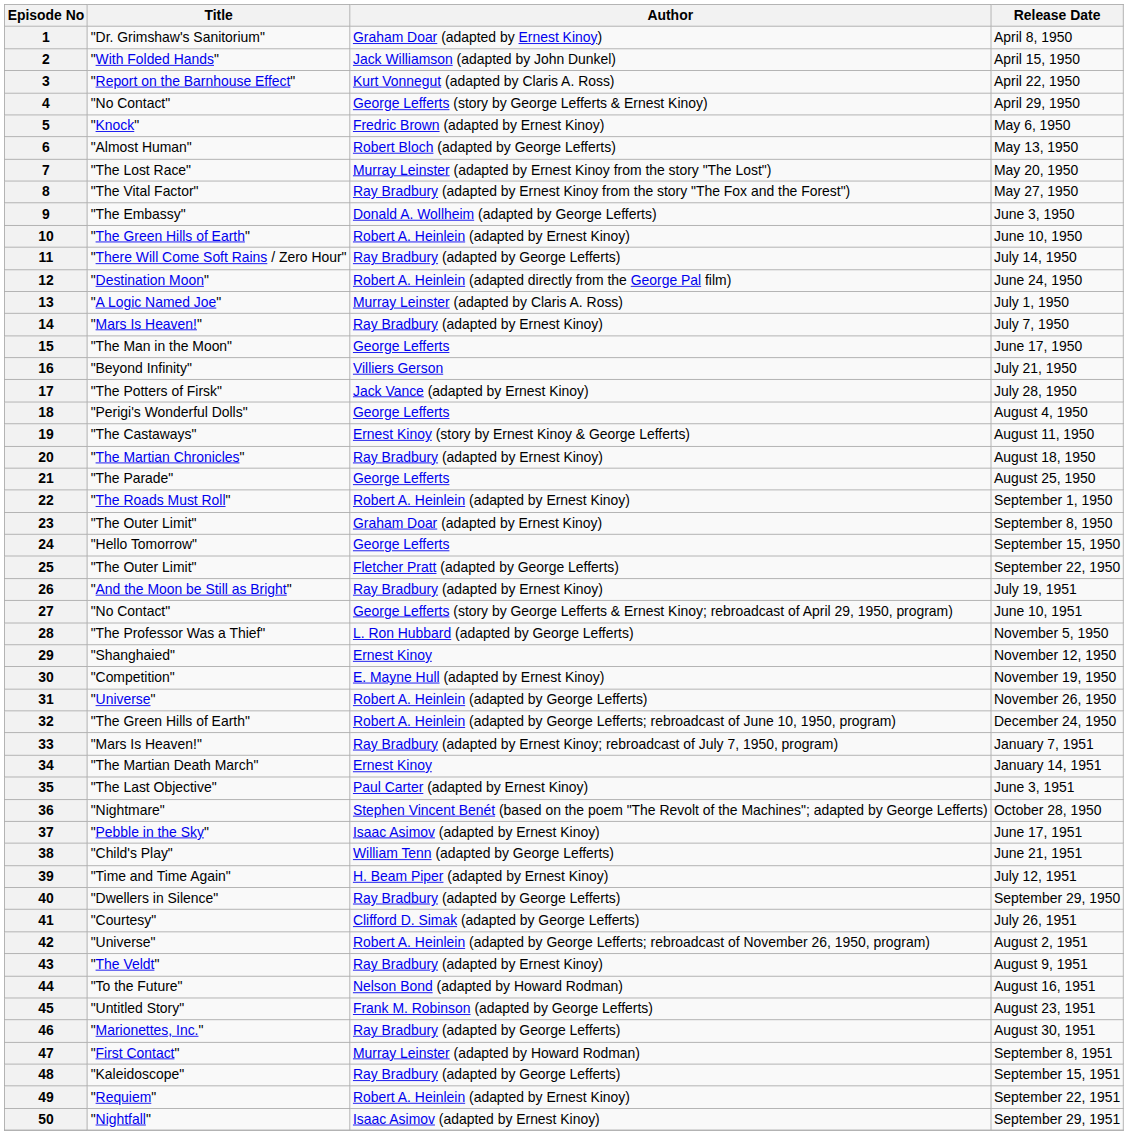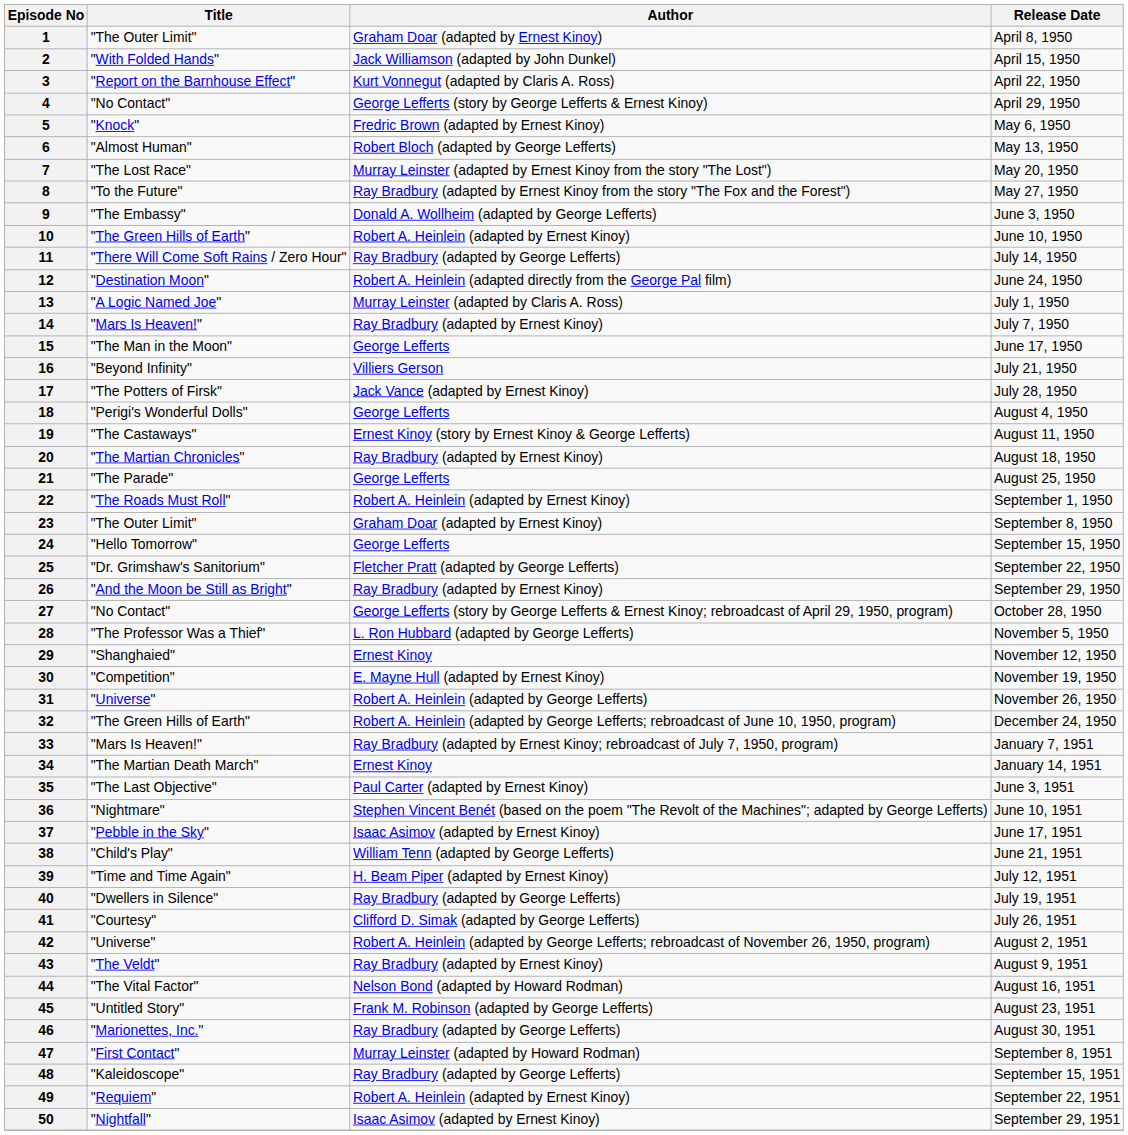 <table class="wikitable">
 <tr>
 <th>Episode No</th>
 <th>Title</th>
 <th>Author</th>
 <th>Release Date</th>
 </tr>
 <tr style="vertical-align:top;">
 <th>1</th>
-<td>"Dr. Grimshaw's Sanitorium"</td>
+<td>"The Outer Limit"</td>
 <td><a href='#'>Graham Doar</a> (adapted by <a href='#'>Ernest Kinoy</a>)</td>
 <td>April 8, 1950</td>
 </tr>
 <tr style="vertical-align:top;">
 <th>2</th>
 <td>"<a href='#'>With Folded Hands</a>"</td>
 <td><a href='#'>Jack Williamson</a> (adapted by John Dunkel)</td>
 <td>April 15, 1950</td>
 </tr>
 <tr style="vertical-align:top;">
 <th>3</th>
 <td>"<a href='#'>Report on the Barnhouse Effect</a>"</td>
 <td><a href='#'>Kurt Vonnegut</a> (adapted by Claris A. Ross)</td>
 <td>April 22, 1950</td>
 </tr>
 <tr style="vertical-align:top;">
 <th>4</th>
 <td>"No Contact"</td>
 <td><a href='#'>George Lefferts</a> (story by George Lefferts & Ernest Kinoy)</td>
 <td>April 29, 1950</td>
 </tr>
 <tr style="vertical-align:top;">
 <th>5</th>
 <td>"<a href='#'>Knock</a>"</td>
 <td><a href='#'>Fredric Brown</a> (adapted by Ernest Kinoy)</td>
 <td>May 6, 1950</td>
 </tr>
 <tr style="vertical-align:top;">
 <th>6</th>
 <td>"Almost Human"</td>
 <td><a href='#'>Robert Bloch</a> (adapted by George Lefferts)</td>
 <td>May 13, 1950</td>
 </tr>
 <tr style="vertical-align:top;">
 <th>7</th>
 <td>"The Lost Race"</td>
 <td><a href='#'>Murray Leinster</a> (adapted by Ernest Kinoy from the story "The Lost")</td>
 <td>May 20, 1950</td>
 </tr>
 <tr style="vertical-align:top;">
 <th>8</th>
-<td>"The Vital Factor"</td>
+<td>"To the Future"</td>
 <td><a href='#'>Ray Bradbury</a> (adapted by Ernest Kinoy from the story "The Fox and the Forest")</td>
 <td>May 27, 1950</td>
 </tr>
 <tr style="vertical-align:top;">
 <th>9</th>
 <td>"The Embassy"</td>
 <td><a href='#'>Donald A. Wollheim</a> (adapted by George Lefferts)</td>
 <td>June 3, 1950</td>
 </tr>
 <tr style="vertical-align:top;">
 <th>10</th>
 <td>"<a href='#'>The Green Hills of Earth</a>"</td>
 <td><a href='#'>Robert A. Heinlein</a> (adapted by Ernest Kinoy)</td>
 <td>June 10, 1950</td>
 </tr>
 <tr style="vertical-align:top;">
 <th>11</th>
 <td>"<a href='#'>There Will Come Soft Rains</a> / Zero Hour"</td>
 <td><a href='#'>Ray Bradbury</a> (adapted by George Lefferts)</td>
 <td>July 14, 1950</td>
 </tr>
 <tr style="vertical-align:top;">
 <th>12</th>
 <td>"<a href='#'>Destination Moon</a>"</td>
 <td><a href='#'>Robert A. Heinlein</a> (adapted directly from the <a href='#'>George Pal</a> film)</td>
 <td>June 24, 1950</td>
 </tr>
 <tr style="vertical-align:top;">
 <th>13</th>
 <td>"<a href='#'>A Logic Named Joe</a>"</td>
 <td><a href='#'>Murray Leinster</a> (adapted by Claris A. Ross)</td>
 <td>July 1, 1950</td>
 </tr>
 <tr style="vertical-align:top;">
 <th>14</th>
 <td>"<a href='#'>Mars Is Heaven!</a>"</td>
 <td><a href='#'>Ray Bradbury</a> (adapted by Ernest Kinoy)</td>
 <td>July 7, 1950</td>
 </tr>
 <tr style="vertical-align:top;">
 <th>15</th>
 <td>"The Man in the Moon"</td>
 <td><a href='#'>George Lefferts</a></td>
 <td>June 17, 1950</td>
 </tr>
 <tr style="vertical-align:top;">
 <th>16</th>
 <td>"Beyond Infinity"</td>
 <td><a href='#'>Villiers Gerson</a></td>
 <td>July 21, 1950</td>
 </tr>
 <tr style="vertical-align:top;">
 <th>17</th>
 <td>"The Potters of Firsk"</td>
 <td><a href='#'>Jack Vance</a> (adapted by Ernest Kinoy)</td>
 <td>July 28, 1950</td>
 </tr>
 <tr style="vertical-align:top;">
 <th>18</th>
 <td>"Perigi's Wonderful Dolls"</td>
 <td><a href='#'>George Lefferts</a></td>
 <td>August 4, 1950</td>
 </tr>
 <tr style="vertical-align:top;">
 <th>19</th>
 <td>"The Castaways"</td>
 <td><a href='#'>Ernest Kinoy</a> (story by Ernest Kinoy & George Lefferts)</td>
 <td>August 11, 1950</td>
 </tr>
 <tr style="vertical-align:top;">
 <th>20</th>
 <td>"<a href='#'>The Martian Chronicles</a>"</td>
 <td><a href='#'>Ray Bradbury</a> (adapted by Ernest Kinoy)</td>
 <td>August 18, 1950</td>
 </tr>
 <tr style="vertical-align:top;">
 <th>21</th>
 <td>"The Parade"</td>
 <td><a href='#'>George Lefferts</a></td>
 <td>August 25, 1950</td>
 </tr>
 <tr style="vertical-align:top;">
 <th>22</th>
 <td>"<a href='#'>The Roads Must Roll</a>"</td>
 <td><a href='#'>Robert A. Heinlein</a> (adapted by Ernest Kinoy)</td>
 <td>September 1, 1950</td>
 </tr>
 <tr style="vertical-align:top;">
 <th>23</th>
 <td>"The Outer Limit"</td>
 <td><a href='#'>Graham Doar</a> (adapted by Ernest Kinoy)</td>
 <td>September 8, 1950</td>
 </tr>
 <tr style="vertical-align:top;">
 <th>24</th>
 <td>"Hello Tomorrow"</td>
 <td><a href='#'>George Lefferts</a></td>
 <td>September 15, 1950</td>
 </tr>
 <tr style="vertical-align:top;">
 <th>25</th>
-<td>"The Outer Limit"</td>
+<td>"Dr. Grimshaw's Sanitorium"</td>
 <td><a href='#'>Fletcher Pratt</a> (adapted by George Lefferts)</td>
 <td>September 22, 1950</td>
 </tr>
 <tr style="vertical-align:top;">
 <th>26</th>
 <td>"<a href='#'>And the Moon be Still as Bright</a>"</td>
 <td><a href='#'>Ray Bradbury</a> (adapted by Ernest Kinoy)</td>
-<td>July 19, 1951</td>
+<td>September 29, 1950</td>
 </tr>
 <tr style="vertical-align:top;">
 <th>27</th>
 <td>"No Contact"</td>
 <td><a href='#'>George Lefferts</a> (story by George Lefferts & Ernest Kinoy; rebroadcast of April 29, 1950, program)</td>
-<td>June 10, 1951</td>
+<td>October 28, 1950</td>
 </tr>
 <tr style="vertical-align:top;">
 <th>28</th>
 <td>"The Professor Was a Thief"</td>
 <td><a href='#'>L. Ron Hubbard</a> (adapted by George Lefferts)</td>
 <td>November 5, 1950</td>
 </tr>
 <tr style="vertical-align:top;">
 <th>29</th>
 <td>"Shanghaied"</td>
 <td><a href='#'>Ernest Kinoy</a></td>
 <td>November 12, 1950</td>
 </tr>
 <tr style="vertical-align:top;">
 <th>30</th>
 <td>"Competition"</td>
 <td><a href='#'>E. Mayne Hull</a> (adapted by Ernest Kinoy)</td>
 <td>November 19, 1950</td>
 </tr>
 <tr style="vertical-align:top;">
 <th>31</th>
 <td>"<a href='#'>Universe</a>"</td>
 <td><a href='#'>Robert A. Heinlein</a> (adapted by George Lefferts)</td>
 <td>November 26, 1950</td>
 </tr>
 <tr style="vertical-align:top;">
 <th>32</th>
 <td>"The Green Hills of Earth"</td>
 <td><a href='#'>Robert A. Heinlein</a> (adapted by George Lefferts; rebroadcast of June 10, 1950, program)</td>
 <td>December 24, 1950</td>
 </tr>
 <tr style="vertical-align:top;">
 <th>33</th>
 <td>"Mars Is Heaven!"</td>
 <td><a href='#'>Ray Bradbury</a> (adapted by Ernest Kinoy; rebroadcast of July 7, 1950, program)</td>
 <td>January 7, 1951</td>
 </tr>
 <tr style="vertical-align:top;">
 <th>34</th>
 <td>"The Martian Death March"</td>
 <td><a href='#'>Ernest Kinoy</a></td>
 <td>January 14, 1951</td>
 </tr>
 <tr style="vertical-align:top;">
 <th>35</th>
 <td>"The Last Objective"</td>
 <td><a href='#'>Paul Carter</a> (adapted by Ernest Kinoy)</td>
 <td>June 3, 1951</td>
 </tr>
 <tr style="vertical-align:top;">
 <th>36</th>
 <td>"Nightmare"</td>
 <td><a href='#'>Stephen Vincent Benét</a> (based on the poem "The Revolt of the Machines"; adapted by George Lefferts)</td>
-<td>October 28, 1950</td>
+<td>June 10, 1951</td>
 </tr>
 <tr style="vertical-align:top;">
 <th>37</th>
 <td>"<a href='#'>Pebble in the Sky</a>"</td>
 <td><a href='#'>Isaac Asimov</a> (adapted by Ernest Kinoy)</td>
 <td>June 17, 1951</td>
 </tr>
 <tr style="vertical-align:top;">
 <th>38</th>
 <td>"Child's Play"</td>
 <td><a href='#'>William Tenn</a> (adapted by George Lefferts)</td>
 <td>June 21, 1951</td>
 </tr>
 <tr style="vertical-align:top;">
 <th>39</th>
 <td>"Time and Time Again"</td>
 <td><a href='#'>H. Beam Piper</a> (adapted by Ernest Kinoy)</td>
 <td>July 12, 1951</td>
 </tr>
 <tr style="vertical-align:top;">
 <th>40</th>
 <td>"Dwellers in Silence"</td>
 <td><a href='#'>Ray Bradbury</a> (adapted by George Lefferts)</td>
-<td>September 29, 1950</td>
+<td>July 19, 1951</td>
 </tr>
 <tr style="vertical-align:top;">
 <th>41</th>
 <td>"Courtesy"</td>
 <td><a href='#'>Clifford D. Simak</a> (adapted by George Lefferts)</td>
 <td>July 26, 1951</td>
 </tr>
 <tr style="vertical-align:top;">
 <th>42</th>
 <td>"Universe"</td>
 <td><a href='#'>Robert A. Heinlein</a> (adapted by George Lefferts; rebroadcast of November 26, 1950, program)</td>
 <td>August 2, 1951</td>
 </tr>
 <tr style="vertical-align:top;">
 <th>43</th>
 <td>"<a href='#'>The Veldt</a>"</td>
 <td><a href='#'>Ray Bradbury</a> (adapted by Ernest Kinoy)</td>
 <td>August 9, 1951</td>
 </tr>
 <tr style="vertical-align:top;">
 <th>44</th>
-<td>"To the Future"</td>
+<td>"The Vital Factor"</td>
 <td><a href='#'>Nelson Bond</a> (adapted by Howard Rodman)</td>
 <td>August 16, 1951</td>
 </tr>
 <tr style="vertical-align:top;">
 <th>45</th>
 <td>"Untitled Story"</td>
 <td><a href='#'>Frank M. Robinson</a> (adapted by George Lefferts)</td>
 <td>August 23, 1951</td>
 </tr>
 <tr style="vertical-align:top;">
 <th>46</th>
 <td>"<a href='#'>Marionettes, Inc.</a>"</td>
 <td><a href='#'>Ray Bradbury</a> (adapted by George Lefferts)</td>
 <td>August 30, 1951</td>
 </tr>
 <tr style="vertical-align:top;">
 <th>47</th>
 <td>"<a href='#'>First Contact</a>"</td>
 <td><a href='#'>Murray Leinster</a> (adapted by Howard Rodman)</td>
 <td>September 8, 1951</td>
 </tr>
 <tr style="vertical-align:top;">
 <th>48</th>
 <td>"Kaleidoscope"</td>
 <td><a href='#'>Ray Bradbury</a> (adapted by George Lefferts)</td>
 <td>September 15, 1951</td>
 </tr>
 <tr style="vertical-align:top;">
 <th>49</th>
 <td>"<a href='#'>Requiem</a>"</td>
 <td><a href='#'>Robert A. Heinlein</a> (adapted by Ernest Kinoy)</td>
 <td>September 22, 1951</td>
 </tr>
 <tr style="vertical-align:top;">
 <th>50</th>
 <td>"<a href='#'>Nightfall</a>"</td>
 <td><a href='#'>Isaac Asimov</a> (adapted by Ernest Kinoy)</td>
 <td>September 29, 1951</td>
 </tr>
 <tr style="vertical-align:top;">
 </tr>
 </table>
